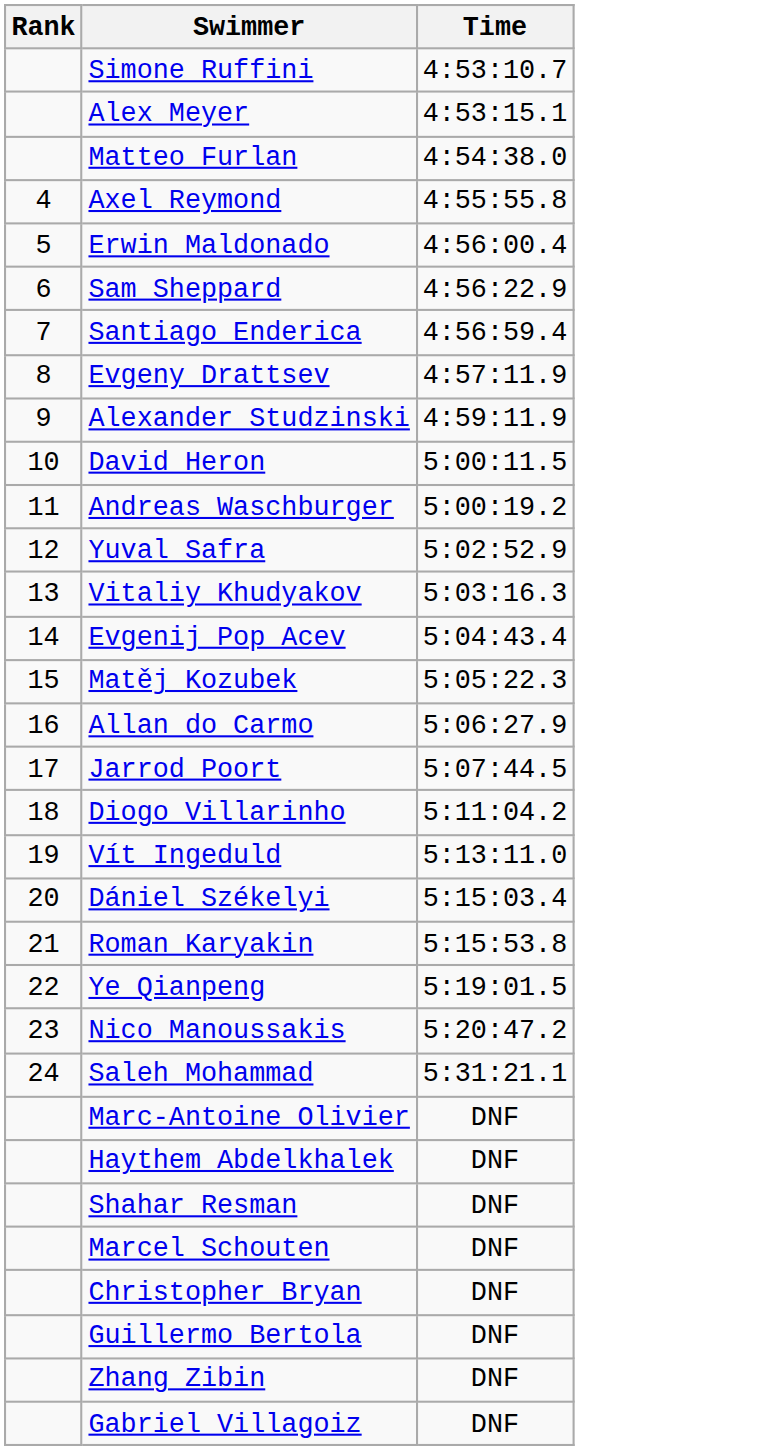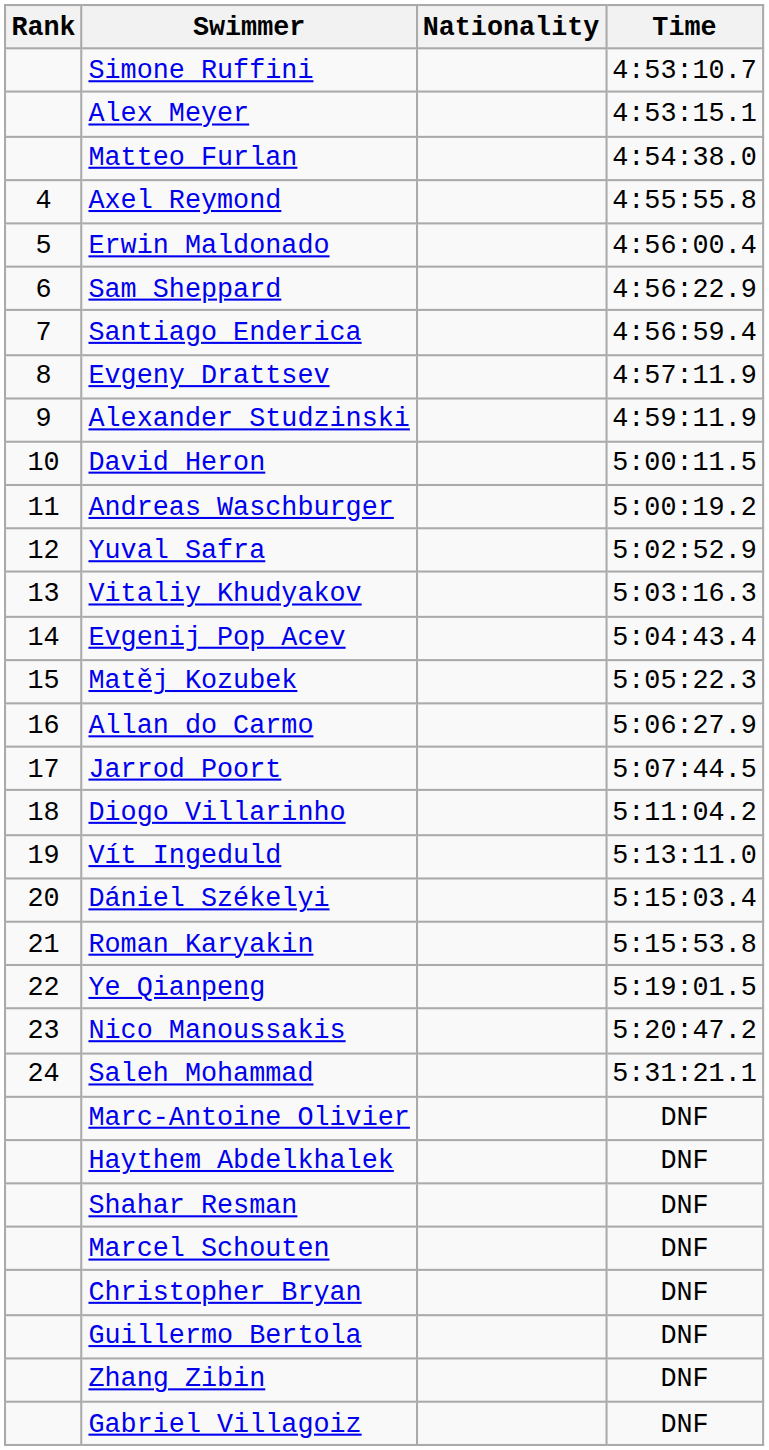 <table class="wikitable sortable" border="1" style="text-align:center">
 <tr>
 <th>Rank</th>
 <th>Swimmer</th>
+<th>Nationality</th>
 <th>Time</th>
 </tr>
 <tr>
 <td></td>
 <td align=left><a href='#'>Simone Ruffini</a></td>
+<td align=left></td>
 <td>4:53:10.7</td>
 </tr>
 <tr>
 <td></td>
 <td align=left><a href='#'>Alex Meyer</a></td>
+<td align=left></td>
 <td>4:53:15.1</td>
 </tr>
 <tr>
 <td></td>
 <td align=left><a href='#'>Matteo Furlan</a></td>
+<td align=left></td>
 <td>4:54:38.0</td>
 </tr>
 <tr>
 <td>4</td>
 <td align=left><a href='#'>Axel Reymond</a></td>
+<td align=left></td>
 <td>4:55:55.8</td>
 </tr>
 <tr>
 <td>5</td>
 <td align=left><a href='#'>Erwin Maldonado</a></td>
+<td align=left></td>
 <td>4:56:00.4</td>
 </tr>
 <tr>
 <td>6</td>
 <td align=left><a href='#'>Sam Sheppard</a></td>
+<td align=left></td>
 <td>4:56:22.9</td>
 </tr>
 <tr 5:06:27.9>
 <td>7</td>
 <td align=left><a href='#'>Santiago Enderica</a></td>
+<td align=left></td>
 <td>4:56:59.4</td>
 </tr>
 <tr>
 <td>8</td>
 <td align=left><a href='#'>Evgeny Drattsev</a></td>
+<td align=left></td>
 <td>4:57:11.9</td>
 </tr>
 <tr>
 <td>9</td>
 <td align=left><a href='#'>Alexander Studzinski</a></td>
+<td align=left></td>
 <td>4:59:11.9</td>
 </tr>
 <tr>
 <td>10</td>
 <td align=left><a href='#'>David Heron</a></td>
+<td align=left></td>
 <td>5:00:11.5</td>
 </tr>
 <tr>
 <td>11</td>
 <td align=left><a href='#'>Andreas Waschburger</a></td>
+<td align=left></td>
 <td>5:00:19.2</td>
 </tr>
 <tr>
 <td>12</td>
 <td align=left><a href='#'>Yuval Safra</a></td>
+<td align=left></td>
 <td>5:02:52.9</td>
 </tr>
 <tr>
 <td>13</td>
 <td align=left><a href='#'>Vitaliy Khudyakov</a></td>
+<td align=left></td>
 <td>5:03:16.3</td>
 </tr>
 <tr>
 <td>14</td>
 <td align=left><a href='#'>Evgenij Pop Acev</a></td>
+<td align=left></td>
 <td>5:04:43.4</td>
 </tr>
 <tr>
 <td>15</td>
 <td align=left><a href='#'>Matěj Kozubek</a></td>
+<td align=left></td>
 <td>5:05:22.3</td>
 </tr>
 <tr>
 <td>16</td>
 <td align=left><a href='#'>Allan do Carmo</a></td>
+<td align=left></td>
 <td>5:06:27.9</td>
 </tr>
 <tr>
 <td>17</td>
 <td align=left><a href='#'>Jarrod Poort</a></td>
+<td align=left></td>
 <td>5:07:44.5</td>
 </tr>
 <tr>
 <td>18</td>
 <td align=left><a href='#'>Diogo Villarinho</a></td>
+<td align=left></td>
 <td>5:11:04.2</td>
 </tr>
 <tr>
 <td>19</td>
 <td align=left><a href='#'>Vít Ingeduld</a></td>
+<td align=left></td>
 <td>5:13:11.0</td>
 </tr>
 <tr>
 <td>20</td>
 <td align=left><a href='#'>Dániel Székelyi</a></td>
+<td align=left></td>
 <td>5:15:03.4</td>
 </tr>
 <tr>
 <td>21</td>
 <td align=left><a href='#'>Roman Karyakin</a></td>
+<td align=left></td>
 <td>5:15:53.8</td>
 </tr>
 <tr>
 <td>22</td>
 <td align=left><a href='#'>Ye Qianpeng</a></td>
+<td align=left></td>
 <td>5:19:01.5</td>
 </tr>
 <tr>
 <td>23</td>
 <td align=left><a href='#'>Nico Manoussakis</a></td>
+<td align=left></td>
 <td>5:20:47.2</td>
 </tr>
 <tr>
 <td>24</td>
 <td align=left><a href='#'>Saleh Mohammad</a></td>
+<td align=left></td>
 <td>5:31:21.1</td>
 </tr>
 <tr>
 <td></td>
 <td align=left><a href='#'>Marc-Antoine Olivier</a></td>
+<td align=left></td>
 <td>DNF</td>
 </tr>
 <tr>
 <td></td>
 <td align=left><a href='#'>Haythem Abdelkhalek</a></td>
+<td align=left></td>
 <td>DNF</td>
 </tr>
 <tr>
 <td></td>
 <td align=left><a href='#'>Shahar Resman</a></td>
+<td align=left></td>
 <td>DNF</td>
 </tr>
 <tr>
 <td></td>
 <td align=left><a href='#'>Marcel Schouten</a></td>
+<td align=left></td>
 <td>DNF</td>
 </tr>
 <tr>
 <td></td>
 <td align=left><a href='#'>Christopher Bryan</a></td>
+<td align=left></td>
 <td>DNF</td>
 </tr>
 <tr>
 <td></td>
 <td align=left><a href='#'>Guillermo Bertola</a></td>
+<td align=left></td>
 <td>DNF</td>
 </tr>
 <tr>
 <td></td>
 <td align=left><a href='#'>Zhang Zibin</a></td>
+<td align=left></td>
 <td>DNF</td>
 </tr>
 <tr>
 <td></td>
 <td align=left><a href='#'>Gabriel Villagoiz</a></td>
+<td align=left></td>
 <td>DNF</td>
 </tr>
 </table>
